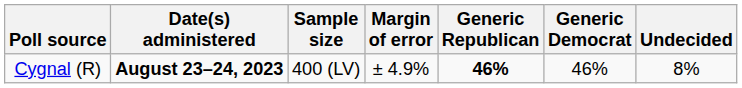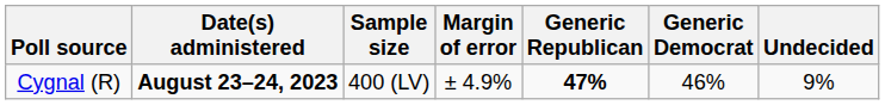 <table class="wikitable" style="font-size:90%;text-align:center;">
 <tr valign=bottom>
 <th>Poll source</th>
 <th>Date(s)<br>administered</th>
 <th>Sample<br>size</th>
 <th>Margin<br>of error</th>
 <th style="width:60px;">Generic<br>Republican</th>
 <th style="width:60px;">Generic<br>Democrat</th>
 <th>Undecided</th>
 </tr>
 <tr>
 <td><a href='#'>Cygnal</a> (R)</td>
 <td><strong>August 23–24, 2023</strong></td>
 <td>400 (LV)</td>
 <td>± 4.9%</td>
-<td><strong>46%</strong></td>
+<td><strong>47%</strong></td>
 <td>46%</td>
-<td>8%</td>
+<td>9%</td>
 </tr>
 </table>
